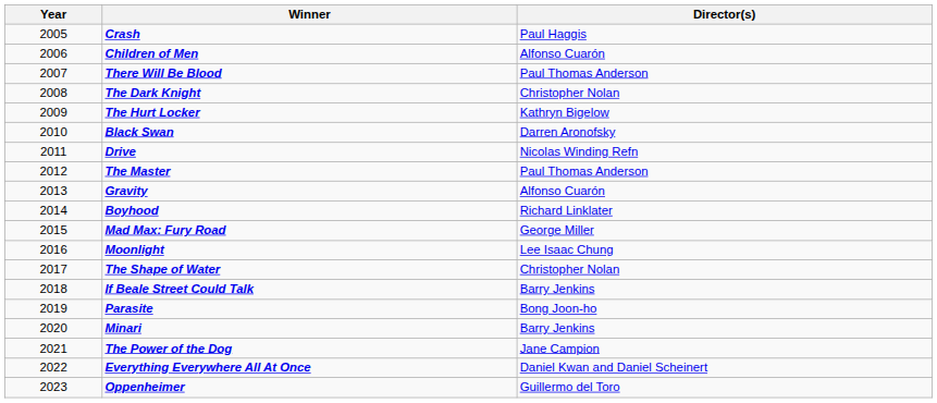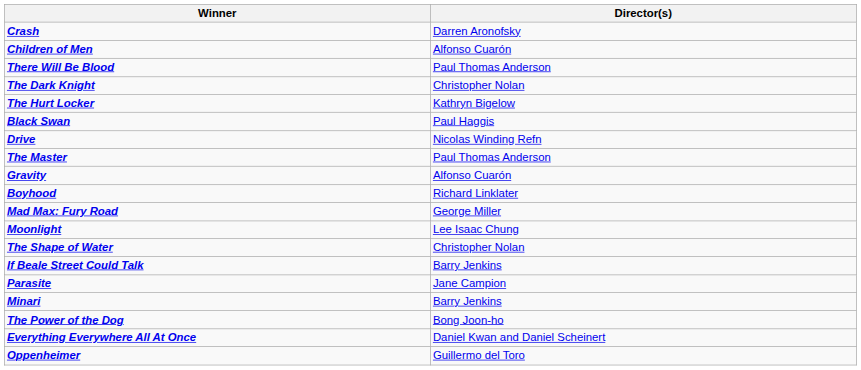 <table class="wikitable" width="95%" cellpadding="5">
 <tr>
-<th width="100"><strong>Year</strong></th>
 <th width="450"><strong>Winner</strong></th>
 <th width="450"><strong>Director(s)</strong></th>
 </tr>
 <tr>
-<td style="text-align:center;">2005</td>
 <td><strong><em><a href='#'>Crash</a></em></strong></td>
-<td><a href='#'>Paul Haggis</a></td>
+<td><a href='#'>Darren Aronofsky</a></td>
 </tr>
 <tr>
-<td style="text-align:center;">2006</td>
 <td><strong><em><a href='#'>Children of Men</a></em></strong></td>
 <td><a href='#'>Alfonso Cuarón</a></td>
 </tr>
 <tr>
-<td style="text-align:center;">2007</td>
 <td><strong><em><a href='#'>There Will Be Blood</a></em></strong></td>
 <td><a href='#'>Paul Thomas Anderson</a></td>
 </tr>
 <tr>
-<td style="text-align:center;">2008</td>
 <td><strong><em><a href='#'>The Dark Knight</a></em></strong></td>
 <td><a href='#'>Christopher Nolan</a></td>
 </tr>
 <tr>
-<td style="text-align:center;">2009</td>
 <td><strong><em><a href='#'>The Hurt Locker</a></em></strong></td>
 <td><a href='#'>Kathryn Bigelow</a></td>
 </tr>
 <tr>
-<td style="text-align:center;">2010</td>
 <td><strong><em><a href='#'>Black Swan</a></em></strong></td>
-<td><a href='#'>Darren Aronofsky</a></td>
+<td><a href='#'>Paul Haggis</a></td>
 </tr>
 <tr>
-<td style="text-align:center;">2011</td>
 <td><strong><em><a href='#'>Drive</a></em></strong></td>
 <td><a href='#'>Nicolas Winding Refn</a></td>
 </tr>
 <tr>
-<td style="text-align:center;">2012</td>
 <td><strong><em><a href='#'>The Master</a></em></strong></td>
 <td><a href='#'>Paul Thomas Anderson</a></td>
 </tr>
 <tr>
-<td style="text-align:center;">2013</td>
 <td><strong><em><a href='#'>Gravity</a></em></strong></td>
 <td><a href='#'>Alfonso Cuarón</a></td>
 </tr>
 <tr>
-<td style="text-align:center;">2014</td>
 <td><strong><em><a href='#'>Boyhood</a></em></strong></td>
 <td><a href='#'>Richard Linklater</a></td>
 </tr>
 <tr>
-<td style="text-align:center;">2015</td>
 <td><strong><em><a href='#'>Mad Max: Fury Road</a></em></strong></td>
 <td><a href='#'>George Miller</a></td>
 </tr>
 <tr>
-<td style="text-align:center;">2016</td>
 <td><strong><em><a href='#'>Moonlight</a></em></strong></td>
 <td><a href='#'>Lee Isaac Chung</a></td>
 </tr>
 <tr>
-<td style="text-align:center;">2017</td>
 <td><strong><em><a href='#'>The Shape of Water</a></em></strong></td>
 <td><a href='#'>Christopher Nolan</a></td>
 </tr>
 <tr>
-<td style="text-align:center;">2018</td>
 <td><strong><em><a href='#'>If Beale Street Could Talk</a></em></strong></td>
 <td><a href='#'>Barry Jenkins</a></td>
 </tr>
 <tr>
-<td style="text-align:center;">2019</td>
 <td><strong><em><a href='#'>Parasite</a></em></strong></td>
-<td><a href='#'>Bong Joon-ho</a></td>
+<td><a href='#'>Jane Campion</a></td>
 </tr>
 <tr>
-<td style="text-align:center;">2020</td>
 <td><strong><em><a href='#'>Minari</a></em></strong></td>
 <td><a href='#'>Barry Jenkins</a></td>
 </tr>
 <tr>
-<td style="text-align:center;">2021</td>
 <td><em><a href='#'><strong>The Power of the Dog</strong></a></em></td>
-<td><a href='#'>Jane Campion</a></td>
+<td><a href='#'>Bong Joon-ho</a></td>
 </tr>
 <tr>
-<td style="text-align:center;">2022</td>
 <td><strong><em><a href='#'>Everything Everywhere All At Once</a></em></strong> </td>
 <td><a href='#'>Daniel Kwan and Daniel Scheinert</a></td>
 </tr>
 <tr>
-<td style="text-align:center;">2023</td>
 <td><strong><em><a href='#'>Oppenheimer</a></em></strong> </td>
 <td><a href='#'>Guillermo del Toro</a></td>
 </tr>
 </table>
